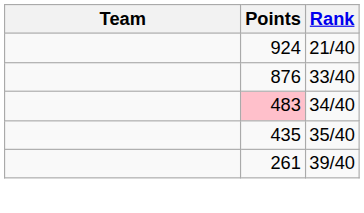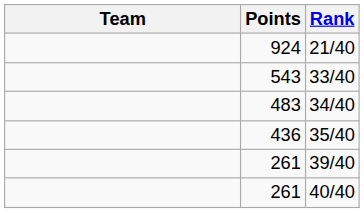 <table class="wikitable">
 <tr>
 <th width=200>Team</th>
 <th>Points</th>
 <th><a href='#'>Rank</a></th>
 </tr>
 <tr>
 <td></td>
 <td align=right>924</td>
 <td align=center>21/40</td>
 </tr>
 <tr>
 <td></td>
-<td align=right>876</td>
+<td align=right>543</td>
 <td align=center>33/40</td>
 </tr>
 <tr>
 <td></td>
-<td align=right style="background: pink;">483</td>
+<td align=right>483</td>
 <td align=center>34/40</td>
 </tr>
 <tr>
 <td></td>
-<td align=right>435</td>
+<td align=right>436</td>
 <td align=center>35/40</td>
 </tr>
 <tr>
 <td></td>
 <td align=right>261</td>
 <td align=center>39/40</td>
 </tr>
+<tr>
+<td></td>
+<td align=right>261</td>
+<td align=center>40/40</td>
+</tr>
 </table>
